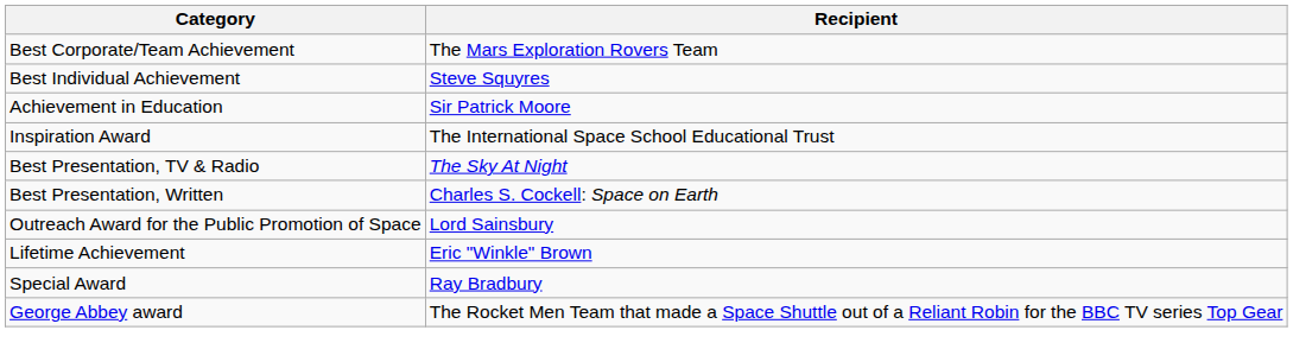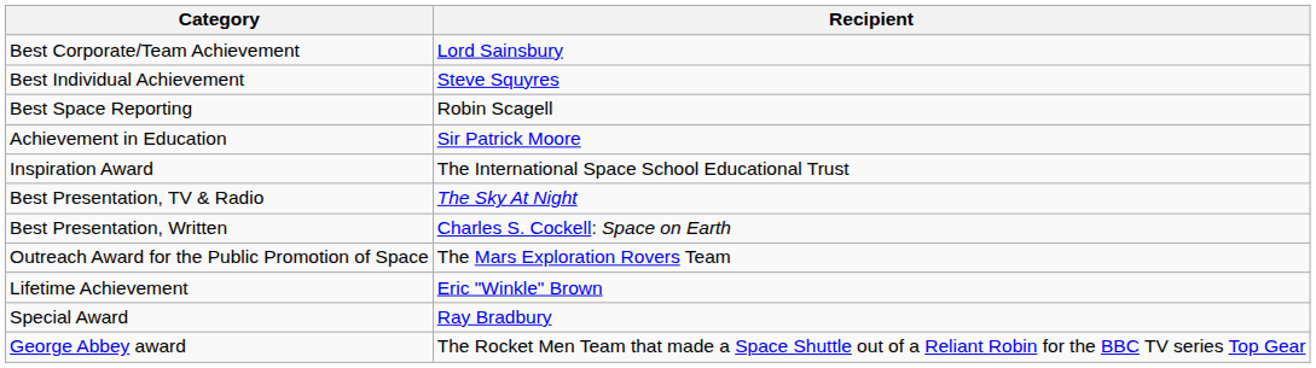 <table class="wikitable">
 <tr>
 <th>Category</th>
 <th>Recipient</th>
 </tr>
 <tr>
 <td>Best Corporate/Team Achievement</td>
-<td>The <a href='#'>Mars Exploration Rovers</a> Team</td>
+<td><a href='#'>Lord Sainsbury</a></td>
 </tr>
 <tr>
 <td>Best Individual Achievement</td>
 <td><a href='#'>Steve Squyres</a></td>
+</tr>
+<tr>
+<td>Best Space Reporting</td>
+<td>Robin Scagell</td>
 </tr>
 <tr>
 <td>Achievement in Education</td>
 <td><a href='#'>Sir Patrick Moore</a></td>
 </tr>
 <tr>
 <td>Inspiration Award</td>
 <td>The International Space School Educational Trust</td>
 </tr>
 <tr>
 <td>Best Presentation, TV & Radio</td>
 <td><em><a href='#'>The Sky At Night</a></em></td>
 </tr>
 <tr>
 <td>Best Presentation, Written</td>
 <td><a href='#'>Charles S. Cockell</a>: <em>Space on Earth</em></td>
 </tr>
 <tr>
 <td>Outreach Award for the Public Promotion of Space</td>
-<td><a href='#'>Lord Sainsbury</a></td>
+<td>The <a href='#'>Mars Exploration Rovers</a> Team</td>
 </tr>
 <tr>
 <td>Lifetime Achievement</td>
 <td><a href='#'>Eric "Winkle" Brown</a></td>
 </tr>
 <tr>
 <td>Special Award</td>
 <td><a href='#'>Ray Bradbury</a></td>
 </tr>
 <tr>
 <td><a href='#'>George Abbey</a> award</td>
 <td>The Rocket Men Team that made a <a href='#'>Space Shuttle</a> out of a <a href='#'>Reliant Robin</a> for the <a href='#'>BBC</a> TV series <a href='#'>Top Gear</a></td>
 </tr>
 </table>
